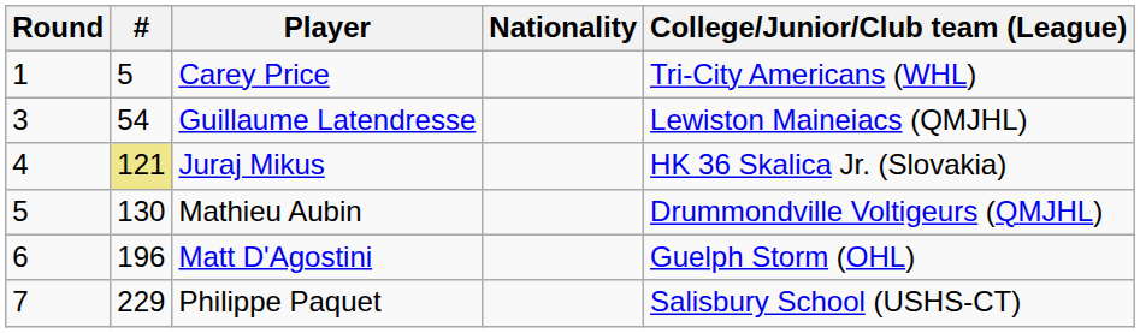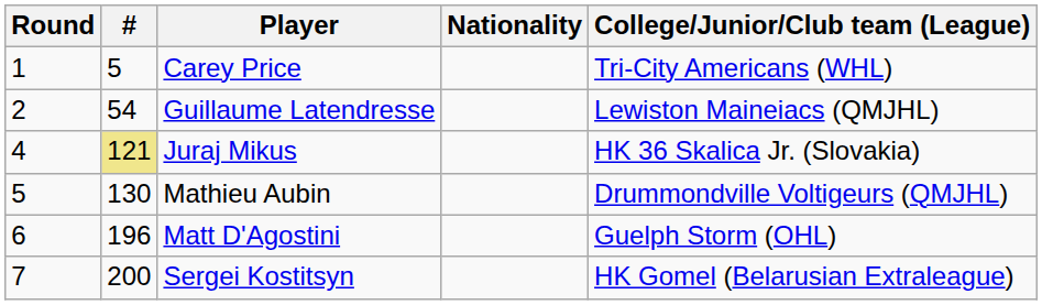 <table class="wikitable">
 <tr align="center">
 <th>Round</th>
 <th>#</th>
 <th>Player</th>
 <th>Nationality</th>
 <th>College/Junior/Club team (League)</th>
 </tr>
 <tr>
 <td>1</td>
 <td>5</td>
 <td><a href='#'>Carey Price</a></td>
 <td></td>
 <td><a href='#'>Tri-City Americans</a> (<a href='#'>WHL</a>)</td>
 </tr>
 <tr>
-<td>3</td>
+<td>2</td>
 <td>54</td>
 <td><a href='#'>Guillaume Latendresse</a></td>
 <td></td>
 <td><a href='#'>Lewiston Maineiacs</a> (QMJHL)</td>
 </tr>
 <tr>
 <td>4</td>
 <td style="background: khaki;">121</td>
 <td><a href='#'>Juraj Mikus</a></td>
 <td></td>
 <td><a href='#'>HK 36 Skalica</a> Jr. (Slovakia)</td>
 </tr>
 <tr>
 <td>5</td>
 <td>130</td>
 <td>Mathieu Aubin</td>
 <td></td>
 <td><a href='#'>Drummondville Voltigeurs</a> (<a href='#'>QMJHL</a>)</td>
 </tr>
 <tr>
 <td>6</td>
 <td>196</td>
 <td><a href='#'>Matt D'Agostini</a></td>
 <td></td>
 <td><a href='#'>Guelph Storm</a> (<a href='#'>OHL</a>)</td>
 </tr>
 <tr>
 <td>7</td>
-<td>229</td>
-<td>Philippe Paquet</td>
+<td>200</td>
+<td><a href='#'>Sergei Kostitsyn</a></td>
 <td></td>
-<td><a href='#'>Salisbury School</a> (USHS-CT)</td>
+<td><a href='#'>HK Gomel</a> (<a href='#'>Belarusian Extraleague</a>)</td>
 </tr>
 </table>
